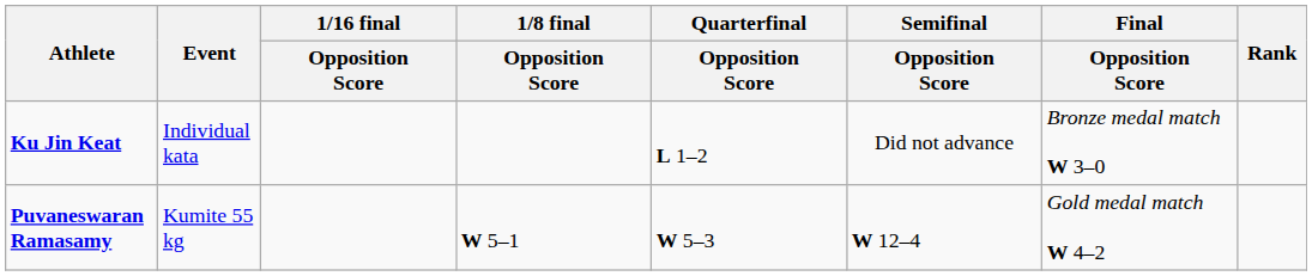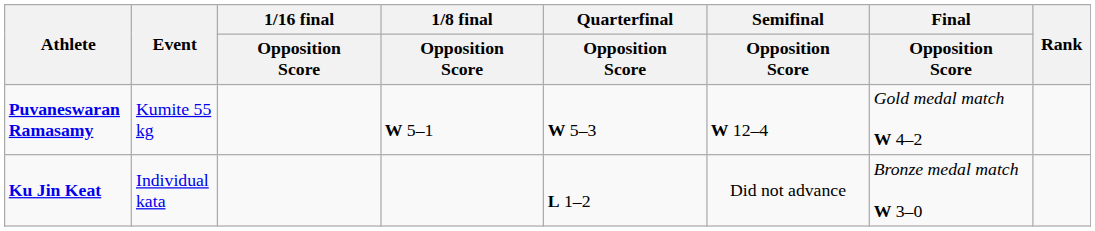 <table class="wikitable" width="100%" style="text-align:left; font-size:90%">
 <tr>
 <th rowspan=2 width="10%">Athlete</th>
 <th rowspan=2 width="6%">Event</th>
 <th width="14%">1/16 final</th>
 <th width="14%">1/8 final</th>
 <th width="14%">Quarterfinal</th>
 <th width="14%">Semifinal</th>
 <th width="14%">Final</th>
 <th rowspan=2 width="5%">Rank</th>
 </tr>
 <tr>
 <th>Opposition<br>Score</th>
 <th>Opposition<br>Score</th>
 <th>Opposition<br>Score</th>
 <th>Opposition<br>Score</th>
 <th>Opposition<br>Score</th>
 </tr>
 <tr>
+<td><strong><a href='#'>Puvaneswaran Ramasamy</a></strong></td>
+<td><a href='#'>Kumite 55 kg</a></td>
+<td></td>
+<td><br><strong>W</strong> 5–1</td>
+<td><br><strong>W</strong> 5–3</td>
+<td><br><strong>W</strong> 12–4</td>
+<td><em>Gold medal match</em><br><br><strong>W</strong> 4–2</td>
+<td align=center></td>
+</tr>
+<tr>
 <td><strong><a href='#'>Ku Jin Keat</a></strong></td>
 <td><a href='#'>Individual kata</a></td>
 <td></td>
 <td></td>
 <td><br><strong>L</strong> 1–2</td>
 <td align=center>Did not advance</td>
 <td><em>Bronze medal match</em><br><br><strong>W</strong> 3–0</td>
 <td align=center></td>
 </tr>
-<tr>
-<td><strong><a href='#'>Puvaneswaran Ramasamy</a></strong></td>
-<td><a href='#'>Kumite 55 kg</a></td>
-<td></td>
-<td><br><strong>W</strong> 5–1</td>
-<td><br><strong>W</strong> 5–3</td>
-<td><br><strong>W</strong> 12–4</td>
-<td><em>Gold medal match</em><br><br><strong>W</strong> 4–2</td>
-<td align=center></td>
-</tr>
 </table>
